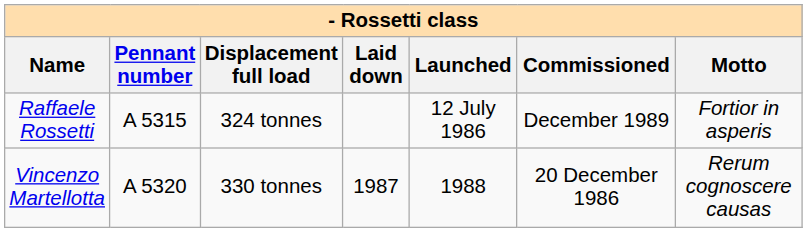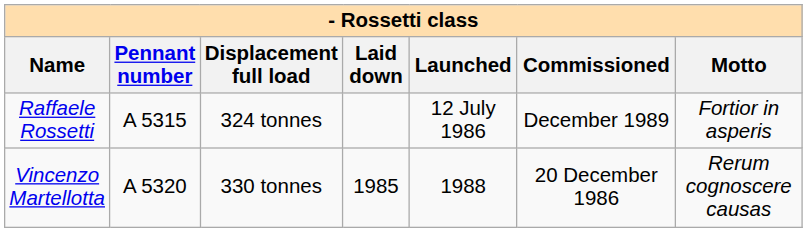 <table border="1" class="sortable wikitable" style="margin:1em auto;">
 <tr>
 <th colspan="11" style="background:#ffdead;"> - Rossetti class</th>
 </tr>
 <tr>
 <th>Name</th>
 <th><a href='#'>Pennant<br>number</a></th>
 <th>Displacement<br>full load</th>
 <th>Laid down</th>
 <th>Launched</th>
 <th>Commissioned</th>
 <th>Motto</th>
 </tr>
 <tr>
 <td align="center"><em><a href='#'>Raffaele<br>Rossetti</a></em></td>
 <td align="center">A 5315</td>
 <td align="center">324 tonnes</td>
 <td align="center"></td>
 <td align="center">12 July 1986</td>
 <td align="center">December 1989</td>
 <td align="center"><em>Fortior in asperis</em></td>
 </tr>
 <tr>
 <td align="center"><em><a href='#'>Vincenzo<br>Martellotta</a></em></td>
 <td align="center">A 5320</td>
 <td align="center">330 tonnes</td>
-<td align="center">1987</td>
+<td align="center">1985</td>
 <td align="center">1988</td>
 <td align="center">20 December 1986</td>
 <td align="center"><em>Rerum cognoscere causas</em></td>
 </tr>
 </table>
